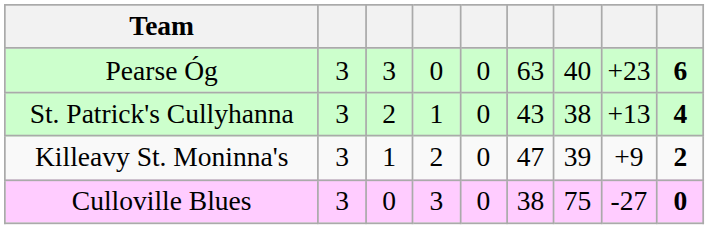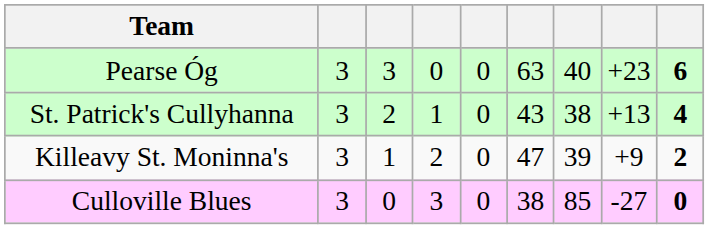 <table class="wikitable" style="text-align:center">
 <tr>
 <th style="width:175px;">Team</th>
 <th width="20"></th>
 <th width="20"></th>
 <th width="20"></th>
 <th width="20"></th>
 <th width="20"></th>
 <th width="20"></th>
 <th width="20"></th>
 <th width="20"></th>
 </tr>
 <tr style="background:#cfc;">
 <td>Pearse Óg</td>
 <td>3</td>
 <td>3</td>
 <td>0</td>
 <td>0</td>
 <td>63</td>
 <td>40</td>
 <td>+23</td>
 <td><strong>6</strong></td>
 </tr>
 <tr style="background:#cfc;">
 <td>St. Patrick's Cullyhanna</td>
 <td>3</td>
 <td>2</td>
 <td>1</td>
 <td>0</td>
 <td>43</td>
 <td>38</td>
 <td>+13</td>
 <td><strong>4</strong></td>
 </tr>
 <tr>
 <td>Killeavy St. Moninna's</td>
 <td>3</td>
 <td>1</td>
 <td>2</td>
 <td>0</td>
 <td>47</td>
 <td>39</td>
 <td>+9</td>
 <td><strong>2</strong></td>
 </tr>
 <tr style="background:#fcf;">
 <td>Culloville Blues</td>
 <td>3</td>
 <td>0</td>
 <td>3</td>
 <td>0</td>
 <td>38</td>
-<td>75</td>
+<td>85</td>
 <td>-27</td>
 <td><strong>0</strong></td>
 </tr>
 </table>
